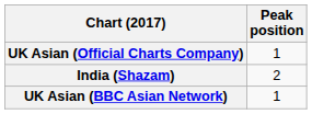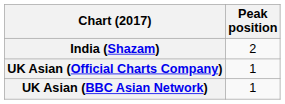 <table class="wikitable sortable plainrowheaders" style="text-align:center">
 <tr>
 <th scope="col">Chart (2017)</th>
 <th scope="col">Peak<br>position</th>
 </tr>
 <tr>
+<th scope="row">India (<a href='#'>Shazam</a>)</th>
+<td>2</td>
+</tr>
+<tr>
 <th scope="row">UK Asian (<a href='#'>Official Charts Company</a>)</th>
 <td>1</td>
-</tr>
-<tr>
-<th scope="row">India (<a href='#'>Shazam</a>)</th>
-<td>2</td>
 </tr>
 <tr>
 <th scope="row">UK Asian (<a href='#'>BBC Asian Network</a>)</th>
 <td>1</td>
 </tr>
 </table>
